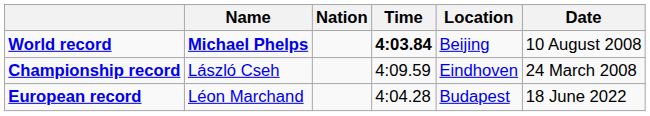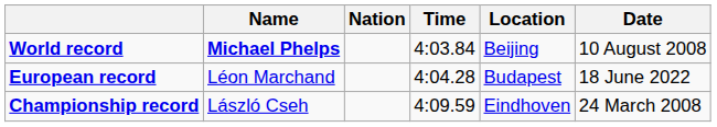 <table class=wikitable>
 <tr>
 <th></th>
 <th>Name</th>
 <th>Nation</th>
 <th>Time</th>
 <th>Location</th>
 <th>Date</th>
 </tr>
 <tr>
 <td><strong><a href='#'>World record</a></strong></td>
 <td><strong><a href='#'>Michael Phelps</a></strong></td>
 <td></td>
-<td><strong>4:03.84</strong></td>
+<td>4:03.84</td>
 <td><a href='#'>Beijing</a></td>
 <td>10 August 2008</td>
+</tr>
+<tr>
+<td><strong><a href='#'>European record</a></strong></td>
+<td><a href='#'>Léon Marchand</a></td>
+<td></td>
+<td>4:04.28</td>
+<td><a href='#'>Budapest</a></td>
+<td>18 June 2022</td>
 </tr>
 <tr>
 <td><strong><a href='#'>Championship record</a></strong></td>
 <td><a href='#'>László Cseh</a></td>
 <td></td>
 <td>4:09.59</td>
 <td><a href='#'>Eindhoven</a></td>
 <td>24 March 2008</td>
 </tr>
-<tr>
-<td><strong><a href='#'>European record</a></strong></td>
-<td><a href='#'>Léon Marchand</a></td>
-<td></td>
-<td>4:04.28</td>
-<td><a href='#'>Budapest</a></td>
-<td>18 June 2022</td>
-</tr>
 </table>
